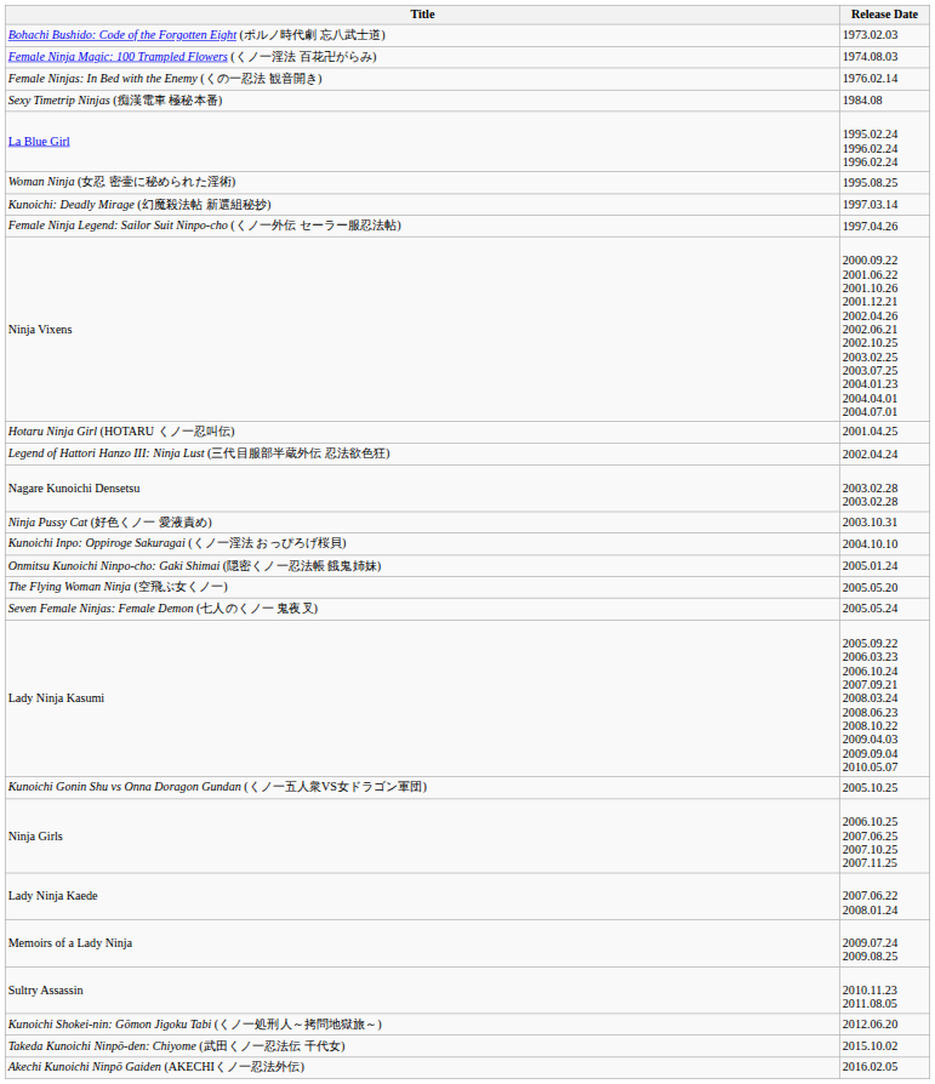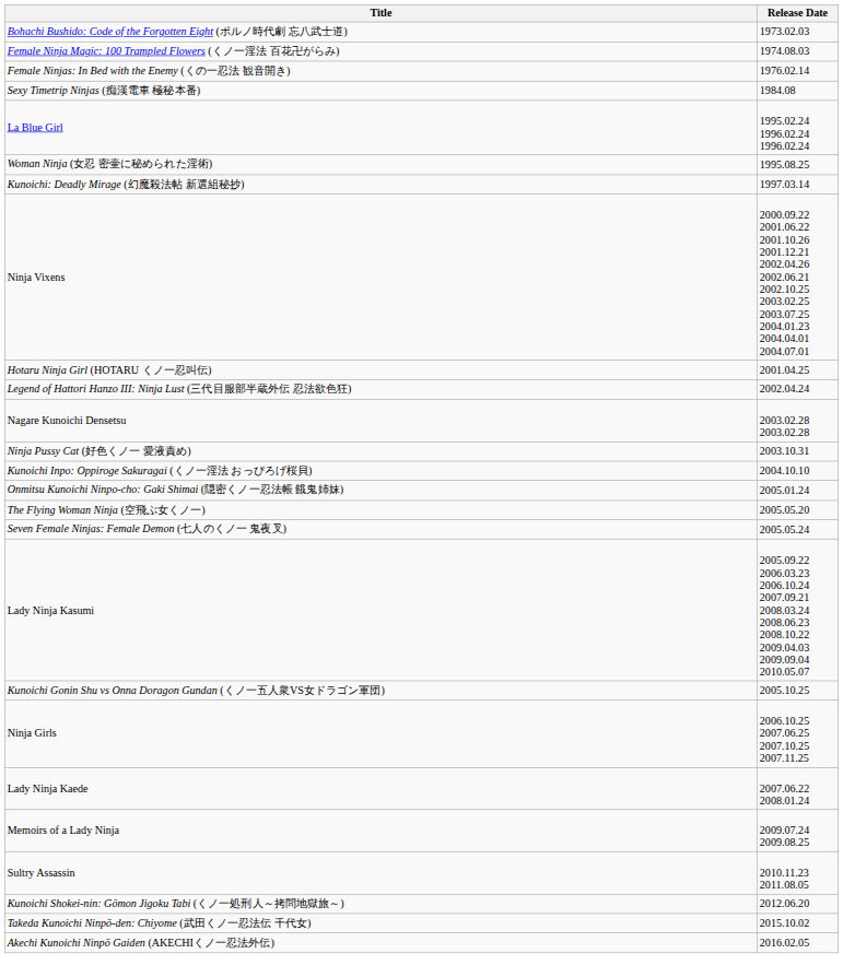 <table class="wikitable">
 <tr>
 <th width="1085">Title</th>
 <th width="110">Release Date</th>
 </tr>
 <tr>
 <td><em><a href='#'>Bohachi Bushido: Code of the Forgotten Eight</a></em> (ポルノ時代劇 忘八武士道)</td>
 <td>1973.02.03</td>
 </tr>
 <tr>
 <td><em><a href='#'>Female Ninja Magic: 100 Trampled Flowers</a></em> (くノ一淫法 百花卍がらみ)</td>
 <td>1974.08.03</td>
 </tr>
 <tr>
 <td><em>Female Ninjas: In Bed with the Enemy</em> (くの一忍法 観音開き)</td>
 <td>1976.02.14</td>
 </tr>
 <tr>
 <td><em>Sexy Timetrip Ninjas</em> (痴漢電車 極秘本番)</td>
 <td>1984.08</td>
 </tr>
 <tr>
 <td><a href='#'>La Blue Girl</a><br></td>
 <td><br>1995.02.24<br>1996.02.24<br>1996.02.24</td>
 </tr>
 <tr>
 <td><em>Woman Ninja</em> (女忍 密壷に秘められた淫術)</td>
 <td>1995.08.25</td>
 </tr>
 <tr>
 <td><em>Kunoichi: Deadly Mirage</em> (幻魔殺法帖 新選組秘抄)</td>
 <td>1997.03.14</td>
-</tr>
-<tr>
-<td><em>Female Ninja Legend: Sailor Suit Ninpo-cho</em> (くノ一外伝 セーラー服忍法帖)</td>
-<td>1997.04.26</td>
 </tr>
 <tr>
 <td>Ninja Vixens<br></td>
 <td><br>2000.09.22<br>2001.06.22<br>2001.10.26<br>2001.12.21<br>2002.04.26<br>2002.06.21<br>2002.10.25<br>2003.02.25<br>2003.07.25<br>2004.01.23<br>2004.04.01<br>2004.07.01</td>
 </tr>
 <tr>
 <td><em>Hotaru Ninja Girl</em> (HOTARU くノ一忍叫伝)</td>
 <td>2001.04.25</td>
 </tr>
 <tr>
 <td><em>Legend of Hattori Hanzo III: Ninja Lust</em> (三代目服部半蔵外伝 忍法欲色狂)</td>
 <td>2002.04.24</td>
 </tr>
 <tr>
 <td>Nagare Kunoichi Densetsu<br></td>
 <td><br>2003.02.28<br>2003.02.28</td>
 </tr>
 <tr>
 <td><em>Ninja Pussy Cat</em> (好色くノ一 愛液責め)</td>
 <td>2003.10.31</td>
 </tr>
 <tr>
 <td><em>Kunoichi Inpo: Oppiroge Sakuragai</em> (くノ一淫法 おっぴろげ桜貝)</td>
 <td>2004.10.10</td>
 </tr>
 <tr>
 <td><em>Onmitsu Kunoichi Ninpo-cho: Gaki Shimai</em> (隠密くノ一忍法帳 餓鬼姉妹)</td>
 <td>2005.01.24</td>
 </tr>
 <tr>
 <td><em>The Flying Woman Ninja</em> (空飛ぶ女くノ一)</td>
 <td>2005.05.20</td>
 </tr>
 <tr>
 <td><em>Seven Female Ninjas: Female Demon</em> (七人のくノ一 鬼夜叉)</td>
 <td>2005.05.24</td>
 </tr>
 <tr>
 <td>Lady Ninja Kasumi<br></td>
 <td><br>2005.09.22<br>2006.03.23<br>2006.10.24<br>2007.09.21<br>2008.03.24<br>2008.06.23<br>2008.10.22<br>2009.04.03<br>2009.09.04<br>2010.05.07</td>
 </tr>
 <tr>
 <td><em>Kunoichi Gonin Shu vs Onna Doragon Gundan</em> (くノ一五人衆VS女ドラゴン軍団)</td>
 <td>2005.10.25</td>
 </tr>
 <tr>
 <td>Ninja Girls<br></td>
 <td><br>2006.10.25<br>2007.06.25<br>2007.10.25<br>2007.11.25</td>
 </tr>
 <tr>
 <td>Lady Ninja Kaede<br></td>
 <td><br>2007.06.22<br>2008.01.24</td>
 </tr>
 <tr>
 <td>Memoirs of a Lady Ninja<br></td>
 <td><br>2009.07.24<br>2009.08.25</td>
 </tr>
 <tr>
 <td>Sultry Assassin<br></td>
 <td><br>2010.11.23<br>2011.08.05</td>
 </tr>
 <tr>
 <td><em>Kunoichi Shokei-nin: Gōmon Jigoku Tabi</em> (くノ一処刑人～拷問地獄旅～) </td>
 <td>2012.06.20</td>
 </tr>
 <tr>
 <td><em>Takeda Kunoichi Ninpō-den: Chiyome</em> (武田くノ一忍法伝 千代女)</td>
 <td>2015.10.02</td>
 </tr>
 <tr>
 <td><em>Akechi Kunoichi Ninpō Gaiden</em> (AKECHIくノ一忍法外伝) </td>
 <td>2016.02.05</td>
 </tr>
 </table>
